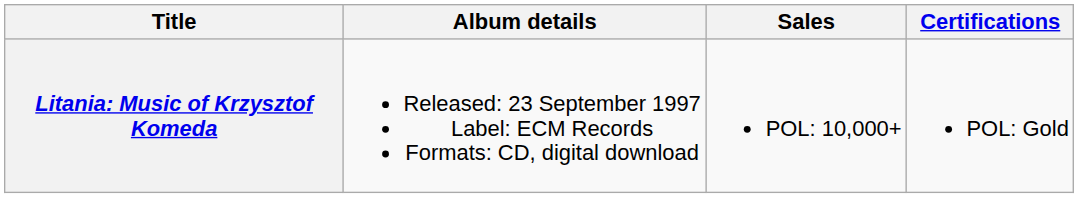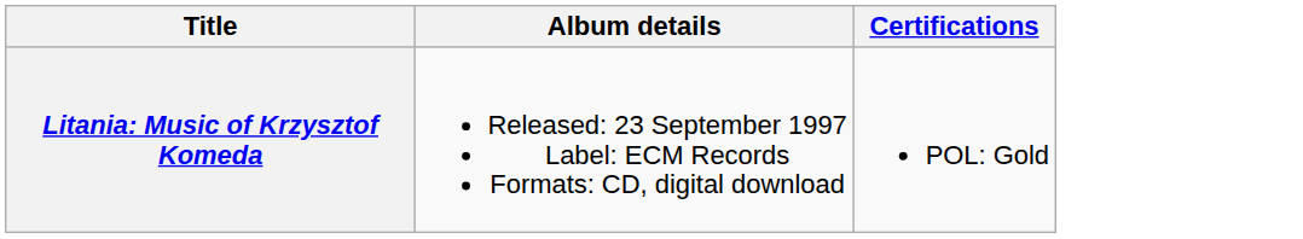 <table class="wikitable plainrowheaders" style="text-align:center;">
 <tr>
 <th scope="col" style="width:15em;">Title</th>
 <th scope="col">Album details</th>
-<th scope="col">Sales</th>
 <th scope="col"><a href='#'>Certifications</a></th>
 </tr>
 <tr>
 <th scope="row"><em><a href='#'>Litania: Music of Krzysztof Komeda</a></em></th>
 <td><br><ul><li>Released: 23 September 1997</li><li>Label: ECM Records</li><li>Formats: CD, digital download</li></ul></td>
-<td><br><ul><li>POL: 10,000+</li></ul></td>
 <td><br><ul><li>POL: Gold</li></ul></td>
 </tr>
 </table>
